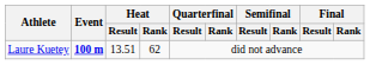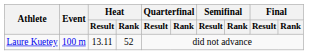 <table class=wikitable style="font-size:90%">
 <tr>
 <th rowspan="2">Athlete</th>
 <th rowspan="2">Event</th>
 <th colspan="2">Heat</th>
 <th colspan="2">Quarterfinal</th>
 <th colspan="2">Semifinal</th>
 <th colspan="2">Final</th>
 </tr>
 <tr style="font-size:95%">
 <th>Result</th>
 <th>Rank</th>
 <th>Result</th>
 <th>Rank</th>
 <th>Result</th>
 <th>Rank</th>
 <th>Result</th>
 <th>Rank</th>
 </tr>
 <tr align=center>
 <td align=left><a href='#'>Laure Kuetey</a></td>
-<td align=left><strong><a href='#'>100 m</a></strong></td>
-<td>13.51</td>
-<td>62</td>
+<td align=left><a href='#'>100 m</a></td>
+<td>13.11</td>
+<td>52</td>
 <td colspan=6>did not advance</td>
 </tr>
 </table>
